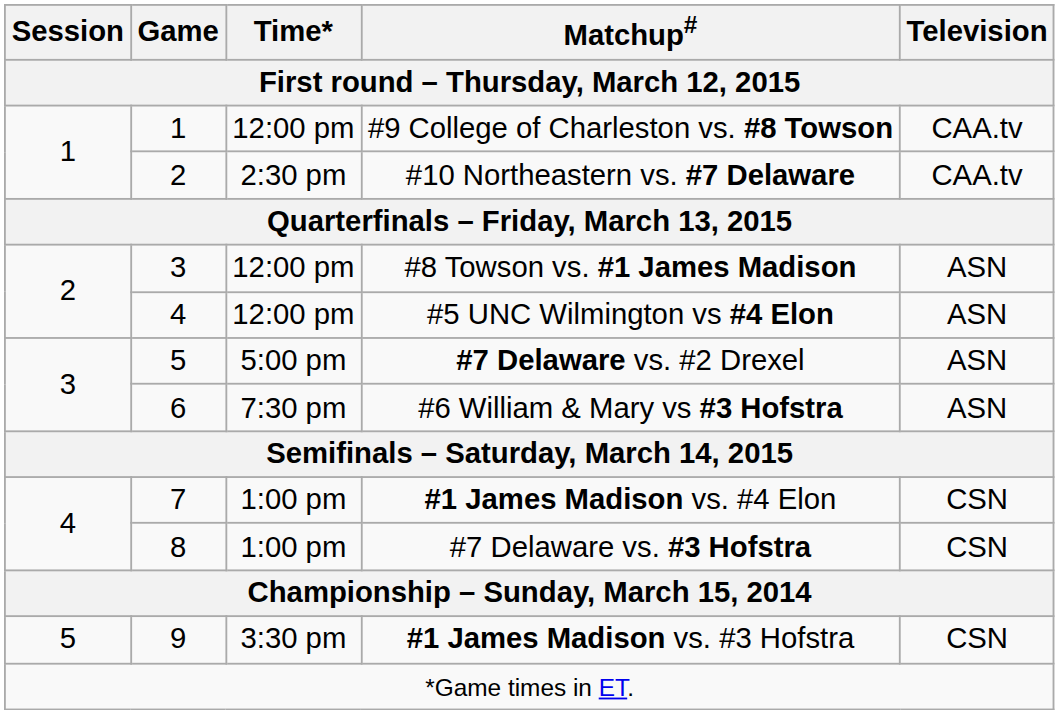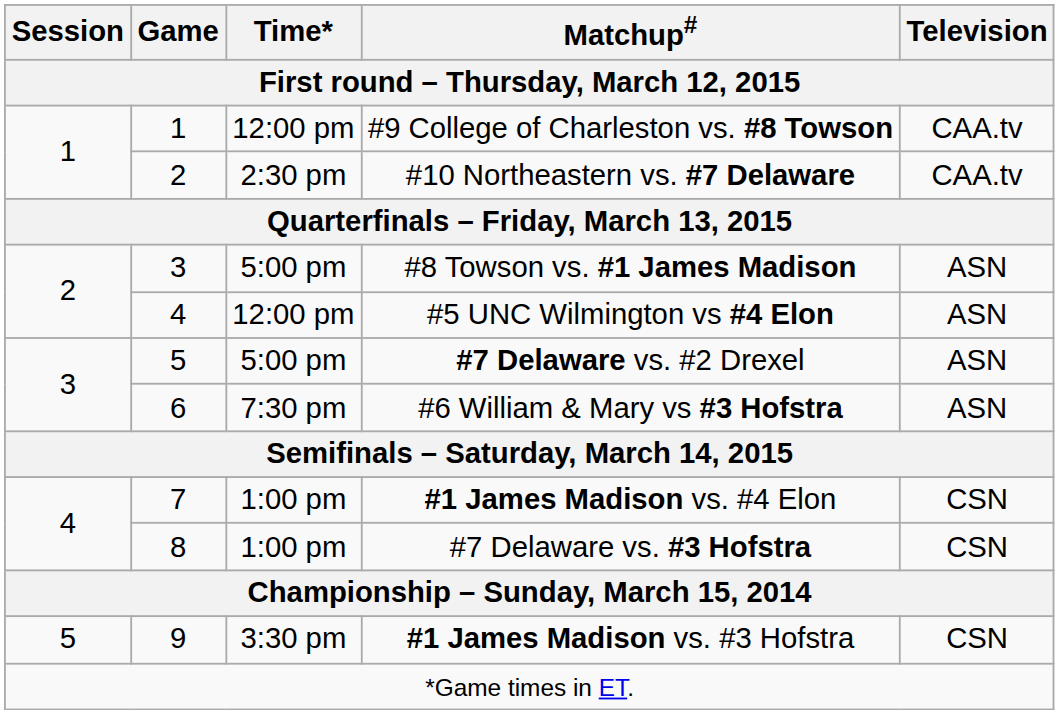 <table class="wikitable" style="text-align:center">
 <tr>
 <th>Session</th>
 <th>Game</th>
 <th>Time*</th>
 <th>Matchup<sup>#</sup></th>
 <th>Television</th>
 </tr>
 <tr>
 <th colspan=5>First round – Thursday, March 12, 2015</th>
 </tr>
 <tr>
 <td rowspan=2>1</td>
 <td>1</td>
 <td>12:00 pm</td>
 <td>#9 College of Charleston vs. <strong>#8 Towson</strong></td>
 <td>CAA.tv</td>
 </tr>
 <tr>
 <td>2</td>
 <td>2:30 pm</td>
 <td>#10 Northeastern vs. <strong>#7 Delaware</strong></td>
 <td>CAA.tv</td>
 </tr>
 <tr>
 <th colspan=5>Quarterfinals – Friday, March 13, 2015</th>
 </tr>
 <tr>
 <td rowspan=2>2</td>
 <td>3</td>
-<td>12:00 pm</td>
+<td>5:00 pm</td>
 <td>#8 Towson vs. <strong>#1 James Madison</strong></td>
 <td>ASN</td>
 </tr>
 <tr>
 <td>4</td>
 <td>12:00 pm</td>
 <td>#5 UNC Wilmington vs <strong>#4 Elon</strong></td>
 <td>ASN</td>
 </tr>
 <tr>
 <td rowspan=2>3</td>
 <td>5</td>
 <td>5:00 pm</td>
 <td><strong>#7 Delaware</strong> vs. #2 Drexel</td>
 <td>ASN</td>
 </tr>
 <tr>
 <td>6</td>
 <td>7:30 pm</td>
 <td>#6 William & Mary vs <strong>#3 Hofstra</strong></td>
 <td>ASN</td>
 </tr>
 <tr>
 <th colspan=5>Semifinals – Saturday, March 14, 2015</th>
 </tr>
 <tr>
 <td rowspan=2>4</td>
 <td>7</td>
 <td>1:00 pm</td>
 <td><strong>#1 James Madison</strong> vs. #4 Elon</td>
 <td>CSN</td>
 </tr>
 <tr>
 <td>8</td>
 <td>1:00 pm</td>
 <td>#7 Delaware vs. <strong>#3 Hofstra</strong></td>
 <td>CSN</td>
 </tr>
 <tr>
 <th colspan=5>Championship – Sunday, March 15, 2014</th>
 </tr>
 <tr>
 <td>5</td>
 <td>9</td>
 <td>3:30 pm</td>
 <td><strong>#1 James Madison</strong> vs. #3 Hofstra</td>
 <td>CSN</td>
 </tr>
 <tr>
 <td colspan=5><small>*Game times in <a href='#'>ET</a>.</small></td>
 </tr>
 </table>
